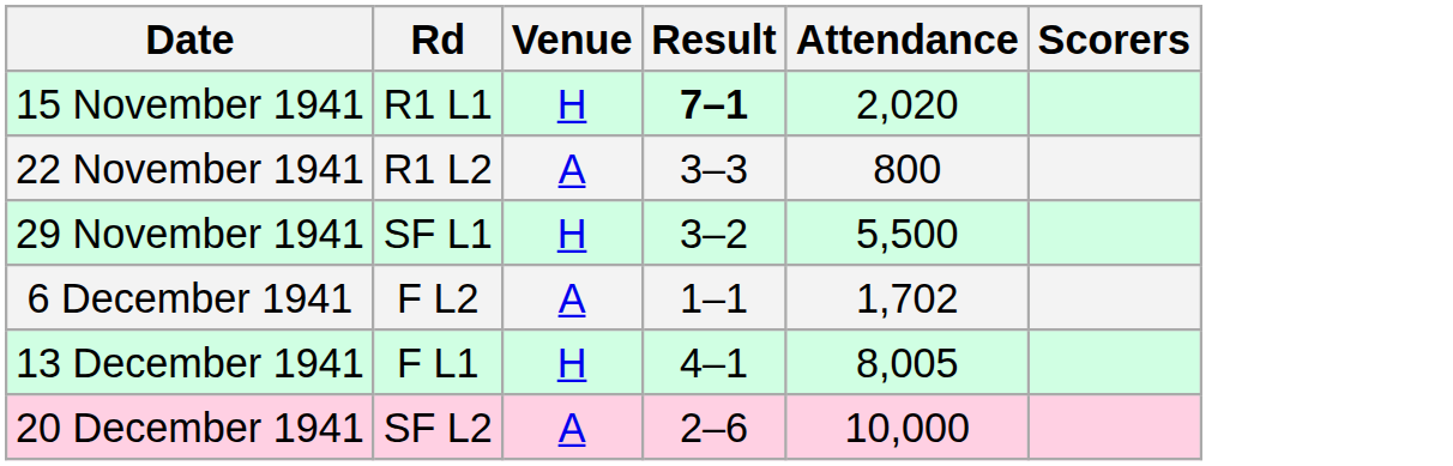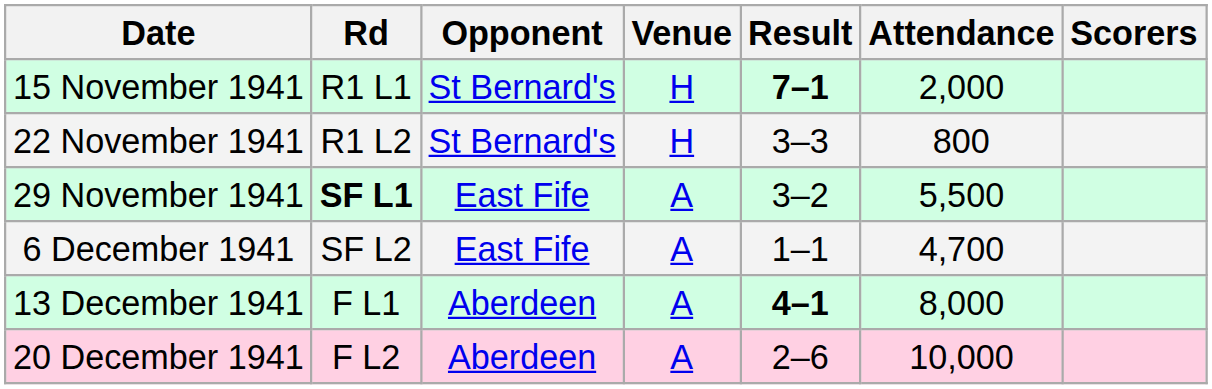 <table class="wikitable sortable" style="font-size:95%; text-align:center">
 <tr>
 <th>Date</th>
 <th>Rd</th>
+<th>Opponent</th>
 <th>Venue</th>
 <th>Result</th>
 <th>Attendance</th>
 <th>Scorers</th>
 </tr>
 <tr bgcolor = "#d0ffe3">
 <td>15 November 1941</td>
 <td>R1 L1</td>
+<td><a href='#'>St Bernard's</a></td>
 <td><a href='#'>H</a></td>
 <td><strong>7–1</strong></td>
-<td>2,020</td>
+<td>2,000</td>
 <td></td>
 </tr>
 <tr bgcolor = "#f3f3f3">
 <td>22 November 1941</td>
 <td>R1 L2</td>
-<td><a href='#'>A</a></td>
+<td><a href='#'>St Bernard's</a></td>
+<td><a href='#'>H</a></td>
 <td>3–3</td>
 <td>800</td>
 <td></td>
 </tr>
 <tr bgcolor = "#d0ffe3">
 <td>29 November 1941</td>
-<td>SF L1</td>
-<td><a href='#'>H</a></td>
+<td><strong>SF L1</strong></td>
+<td><a href='#'>East Fife</a></td>
+<td><a href='#'>A</a></td>
 <td>3–2</td>
 <td>5,500</td>
 <td></td>
 </tr>
 <tr bgcolor = "#f3f3f3">
 <td>6 December 1941</td>
-<td>F L2</td>
+<td>SF L2</td>
+<td><a href='#'>East Fife</a></td>
 <td><a href='#'>A</a></td>
 <td>1–1</td>
-<td>1,702</td>
+<td>4,700</td>
 <td></td>
 </tr>
 <tr bgcolor = "#d0ffe3">
 <td>13 December 1941</td>
 <td>F L1</td>
-<td><a href='#'>H</a></td>
-<td>4–1</td>
-<td>8,005</td>
+<td><a href='#'>Aberdeen</a></td>
+<td><a href='#'>A</a></td>
+<td><strong>4–1</strong></td>
+<td>8,000</td>
 <td></td>
 </tr>
 <tr bgcolor = "#ffd0e3">
 <td>20 December 1941</td>
-<td>SF L2</td>
+<td>F L2</td>
+<td><a href='#'>Aberdeen</a></td>
 <td><a href='#'>A</a></td>
 <td>2–6</td>
 <td>10,000</td>
 <td></td>
 </tr>
 </table>
